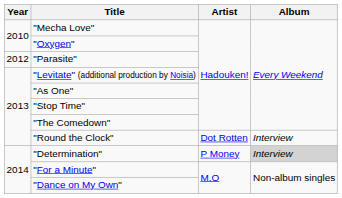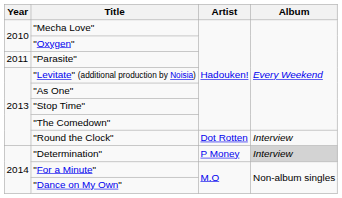 <table class="wikitable">
 <tr>
 <th rowspan="1">Year</th>
 <th rowspan="1">Title</th>
 <th rowspan="1">Artist</th>
 <th rowspan="1">Album</th>
 </tr>
 <tr>
 <td rowspan="2">2010</td>
 <td>"Mecha Love"</td>
 <td rowspan="7"><a href='#'>Hadouken!</a></td>
 <td rowspan="7"><em><a href='#'>Every Weekend</a></em></td>
 </tr>
 <tr>
 <td>"<a href='#'>Oxygen</a>"</td>
 </tr>
 <tr>
-<td>2012</td>
+<td>2011</td>
 <td>"Parasite"</td>
 </tr>
 <tr>
 <td rowspan="5">2013</td>
 <td>"<a href='#'>Levitate</a>" <small>(additional production by <a href='#'>Noisia</a>)</small></td>
 </tr>
 <tr>
 <td>"As One"</td>
 </tr>
 <tr>
 <td>"Stop Time"</td>
 </tr>
 <tr>
 <td>"The Comedown"</td>
 </tr>
 <tr>
 <td>"Round the Clock"</td>
 <td><a href='#'>Dot Rotten</a></td>
 <td><em>Interview</em></td>
 </tr>
 <tr>
 <td rowspan="3">2014</td>
 <td>"Determination"</td>
 <td><a href='#'>P Money</a></td>
 <td style="background: lightgrey;"><em>Interview</em></td>
 </tr>
 <tr>
 <td>"<a href='#'>For a Minute</a>"</td>
 <td rowspan="2"><a href='#'>M.O</a></td>
 <td rowspan="2">Non-album singles</td>
 </tr>
 <tr>
 <td>"<a href='#'>Dance on My Own</a>"</td>
 </tr>
 </table>
